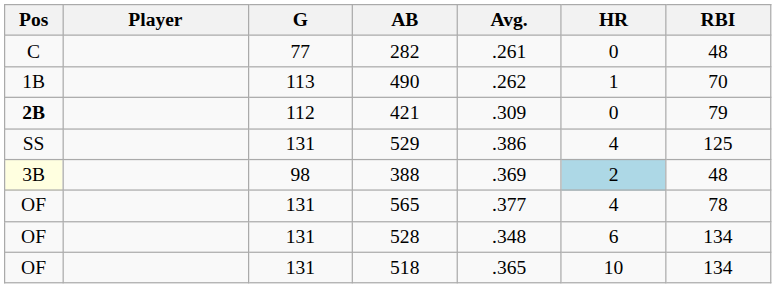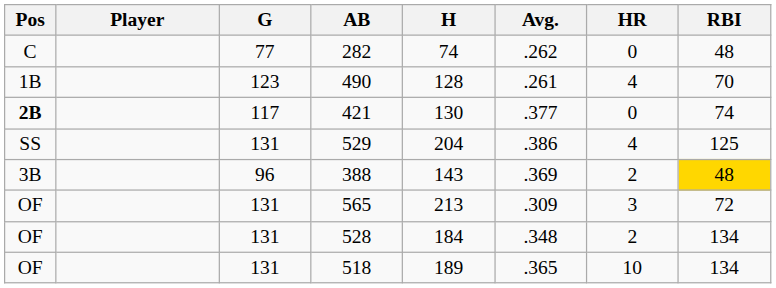 <table class="wikitable sortable">
 <tr>
 <th bgcolor="#DDDDFF" width="5%">Pos</th>
 <th bgcolor="#DDDDFF" width="16%">Player</th>
 <th bgcolor="#DDDDFF" width="9%">G</th>
 <th bgcolor="#DDDDFF" width="9%">AB</th>
+<th bgcolor="#DDDDFF" width="9%">H</th>
 <th bgcolor="#DDDDFF" width="9%">Avg.</th>
 <th bgcolor="#DDDDFF" width="9%">HR</th>
 <th bgcolor="#DDDDFF" width="9%">RBI</th>
 </tr>
 <tr align="center">
 <td>C</td>
 <td></td>
 <td>77</td>
 <td>282</td>
-<td>.261</td>
+<td>74</td>
+<td>.262</td>
 <td>0</td>
 <td>48</td>
 </tr>
 <tr align="center">
 <td>1B</td>
 <td></td>
-<td>113</td>
+<td>123</td>
 <td>490</td>
-<td>.262</td>
-<td>1</td>
+<td>128</td>
+<td>.261</td>
+<td>4</td>
 <td>70</td>
 </tr>
 <tr align="center">
 <td><strong>2B</strong></td>
 <td></td>
-<td>112</td>
+<td>117</td>
 <td>421</td>
-<td>.309</td>
+<td>130</td>
+<td>.377</td>
 <td>0</td>
-<td>79</td>
+<td>74</td>
 </tr>
 <tr align="center">
 <td>SS</td>
 <td></td>
 <td>131</td>
 <td>529</td>
+<td>204</td>
 <td>.386</td>
 <td>4</td>
 <td>125</td>
 </tr>
 <tr align="center">
-<td style="background: lightyellow;">3B</td>
+<td>3B</td>
 <td></td>
-<td>98</td>
+<td>96</td>
 <td>388</td>
+<td>143</td>
 <td>.369</td>
-<td style="background: lightblue;">2</td>
-<td>48</td>
+<td>2</td>
+<td style="background: gold;">48</td>
 </tr>
 <tr align="center">
 <td>OF</td>
 <td></td>
 <td>131</td>
 <td>565</td>
-<td>.377</td>
-<td>4</td>
-<td>78</td>
+<td>213</td>
+<td>.309</td>
+<td>3</td>
+<td>72</td>
 </tr>
 <tr align="center">
 <td>OF</td>
 <td></td>
 <td>131</td>
 <td>528</td>
+<td>184</td>
 <td>.348</td>
-<td>6</td>
+<td>2</td>
 <td>134</td>
 </tr>
 <tr align="center">
 <td>OF</td>
 <td></td>
 <td>131</td>
 <td>518</td>
+<td>189</td>
 <td>.365</td>
 <td>10</td>
 <td>134</td>
 </tr>
 </table>
